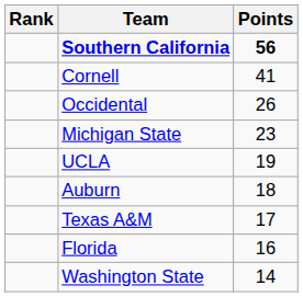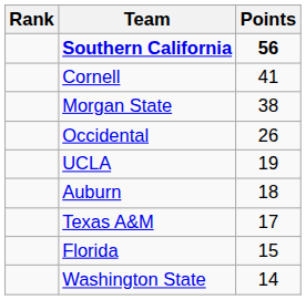 <table class="wikitable sortable" style="text-align:center">
 <tr>
 <th>Rank</th>
 <th>Team</th>
 <th>Points</th>
 </tr>
 <tr>
 <td></td>
 <td align="left"><strong><a href='#'>Southern California</a></strong></td>
 <td><strong>56</strong></td>
 </tr>
 <tr>
 <td></td>
 <td align="left"><a href='#'>Cornell</a></td>
 <td>41</td>
 </tr>
 <tr>
 <td></td>
-<td align="left"><a href='#'>Occidental</a></td>
-<td>26</td>
+<td align="left"><a href='#'>Morgan State</a></td>
+<td>38</td>
 </tr>
 <tr>
 <td></td>
-<td align="left"><a href='#'>Michigan State</a></td>
-<td>23</td>
+<td align="left"><a href='#'>Occidental</a></td>
+<td>26</td>
 </tr>
 <tr>
 <td></td>
 <td align="left"><a href='#'>UCLA</a></td>
 <td>19</td>
 </tr>
 <tr>
 <td></td>
 <td align="left"><a href='#'>Auburn</a></td>
 <td>18</td>
 </tr>
 <tr>
 <td></td>
 <td align="left"><a href='#'>Texas A&M</a></td>
 <td>17</td>
 </tr>
 <tr>
 <td></td>
 <td align="left"><a href='#'>Florida</a></td>
-<td>16</td>
+<td>15</td>
 </tr>
 <tr>
 <td></td>
 <td align="left"><a href='#'>Washington State</a></td>
 <td>14</td>
 </tr>
 </table>
